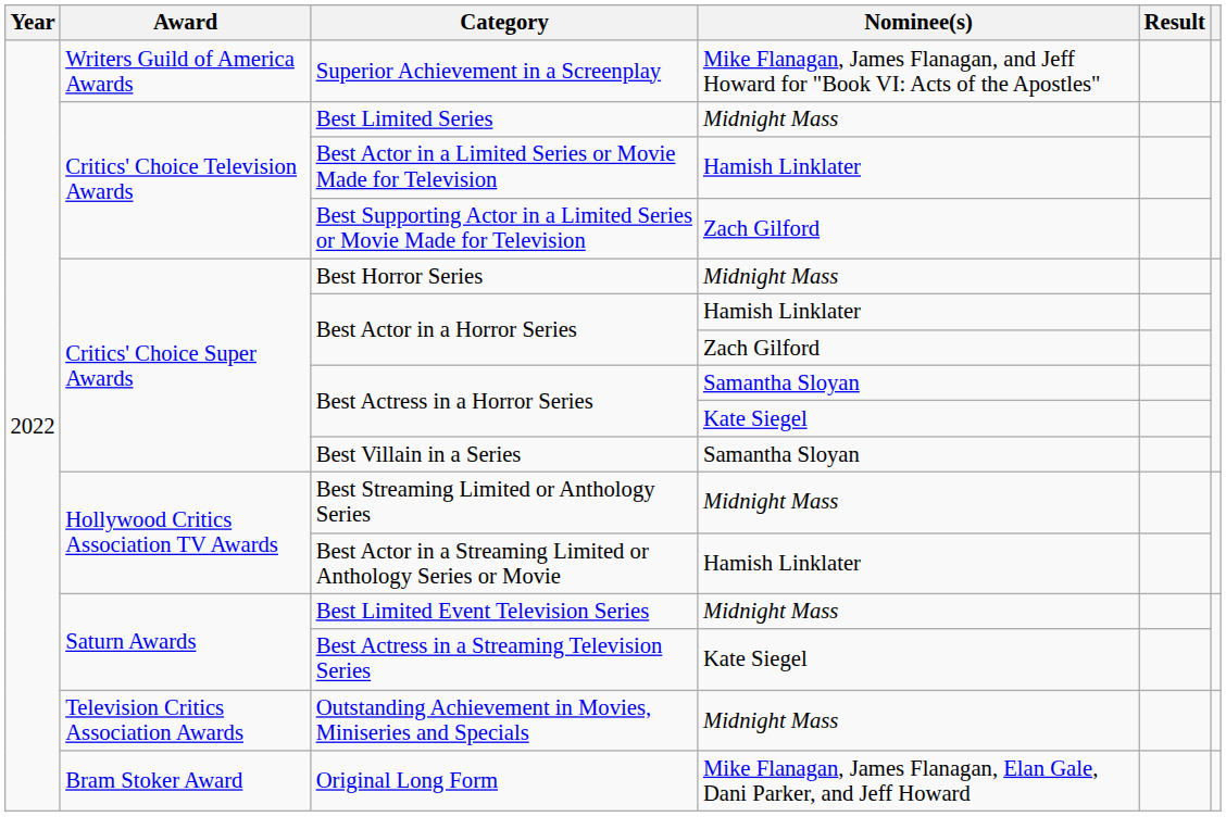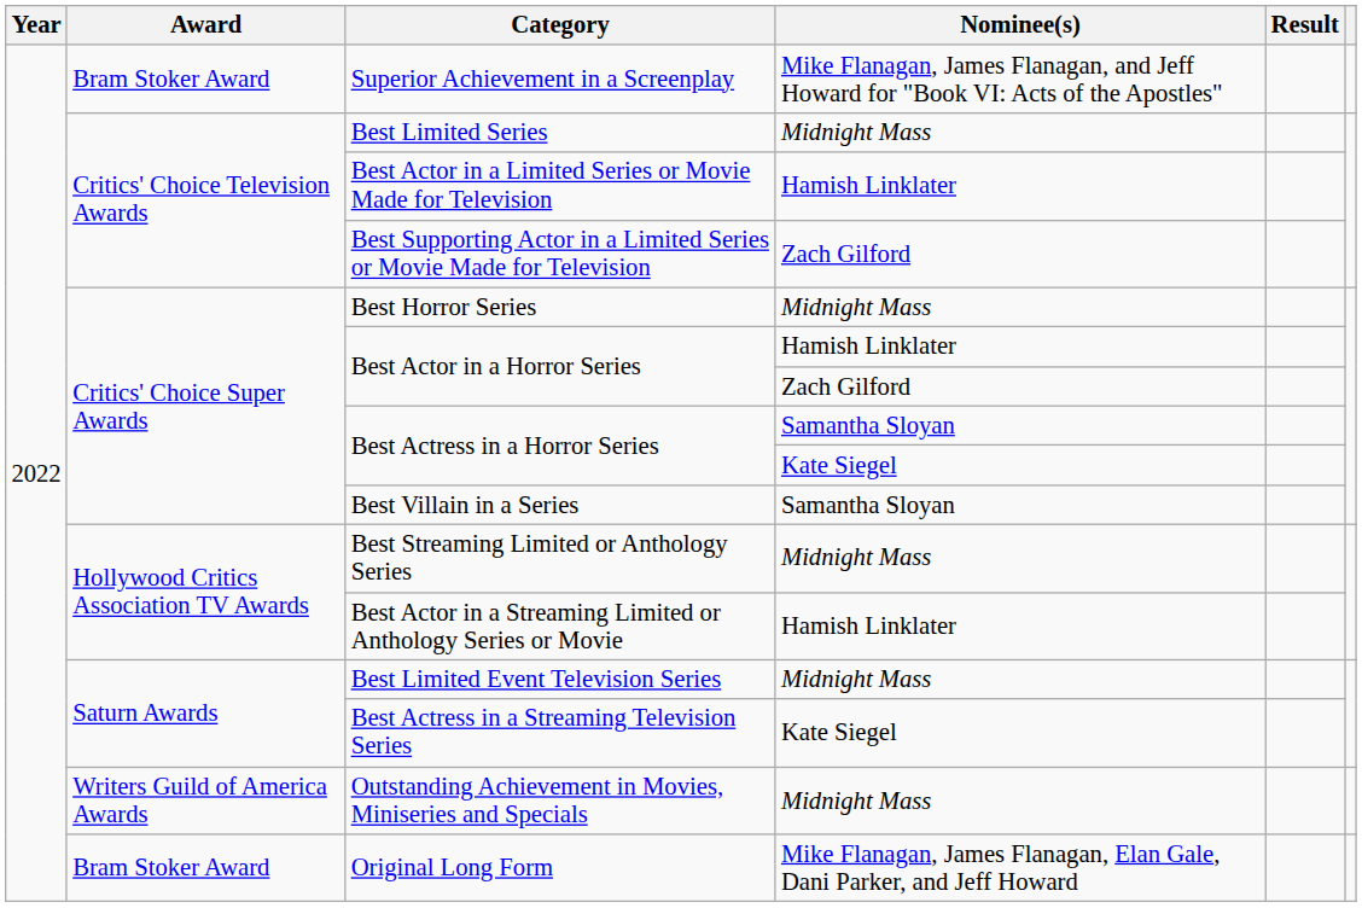 <table class="wikitable sortable">
 <tr>
 <th>Year</th>
 <th>Award</th>
 <th>Category</th>
 <th>Nominee(s)</th>
 <th>Result</th>
 <th></th>
 </tr>
 <tr>
 <td rowspan="16" style="text-align:center;">2022</td>
-<td><a href='#'>Writers Guild of America Awards</a></td>
+<td><a href='#'>Bram Stoker Award</a></td>
 <td><a href='#'>Superior Achievement in a Screenplay</a></td>
 <td><a href='#'>Mike Flanagan</a>, James Flanagan, and Jeff Howard for "Book VI: Acts of the Apostles"</td>
 <td></td>
 <td style="text-align:center;"></td>
 </tr>
 <tr>
 <td rowspan="3"><a href='#'>Critics' Choice Television Awards</a></td>
 <td><a href='#'>Best Limited Series</a></td>
 <td><em>Midnight Mass</em></td>
 <td></td>
 <td style="text-align:center;" rowspan="3"></td>
 </tr>
 <tr>
 <td><a href='#'>Best Actor in a Limited Series or Movie Made for Television</a></td>
 <td><a href='#'>Hamish Linklater</a></td>
 <td></td>
 </tr>
 <tr>
 <td><a href='#'>Best Supporting Actor in a Limited Series or Movie Made for Television</a></td>
 <td><a href='#'>Zach Gilford</a></td>
 <td></td>
 </tr>
 <tr>
 <td rowspan="6"><a href='#'>Critics' Choice Super Awards</a></td>
 <td>Best Horror Series</td>
 <td><em>Midnight Mass</em></td>
 <td></td>
 <td style="text-align:center;" rowspan="6"></td>
 </tr>
 <tr>
 <td rowspan="2">Best Actor in a Horror Series</td>
 <td>Hamish Linklater</td>
 <td></td>
 </tr>
 <tr>
 <td>Zach Gilford</td>
 <td></td>
 </tr>
 <tr>
 <td rowspan="2">Best Actress in a Horror Series</td>
 <td><a href='#'>Samantha Sloyan</a></td>
 <td></td>
 </tr>
 <tr>
 <td><a href='#'>Kate Siegel</a></td>
 <td></td>
 </tr>
 <tr>
 <td>Best Villain in a Series</td>
 <td>Samantha Sloyan</td>
 <td></td>
 </tr>
 <tr>
 <td rowspan="2"><a href='#'>Hollywood Critics Association TV Awards</a></td>
 <td>Best Streaming Limited or Anthology Series</td>
 <td><em>Midnight Mass</em></td>
 <td></td>
 <td rowspan="2" style="text-align:center;"></td>
 </tr>
 <tr>
 <td>Best Actor in a Streaming Limited or Anthology Series or Movie</td>
 <td>Hamish Linklater</td>
 <td></td>
 </tr>
 <tr>
 <td rowspan="2"><a href='#'>Saturn Awards</a></td>
 <td><a href='#'>Best Limited Event Television Series</a></td>
 <td><em>Midnight Mass</em></td>
 <td></td>
 <td rowspan="2" style="text-align:center;"></td>
 </tr>
 <tr>
 <td><a href='#'>Best Actress in a Streaming Television Series</a></td>
 <td>Kate Siegel</td>
 <td></td>
 </tr>
 <tr>
-<td><a href='#'>Television Critics Association Awards</a></td>
+<td><a href='#'>Writers Guild of America Awards</a></td>
 <td><a href='#'>Outstanding Achievement in Movies, Miniseries and Specials</a></td>
 <td><em>Midnight Mass</em></td>
 <td></td>
 <td style="text-align:center;"></td>
 </tr>
 <tr>
 <td><a href='#'>Bram Stoker Award</a></td>
 <td><a href='#'>Original Long Form</a></td>
 <td><a href='#'>Mike Flanagan</a>, James Flanagan, <a href='#'>Elan Gale</a>, Dani Parker, and Jeff Howard</td>
 <td></td>
 <td style="text-align:center;"></td>
 </tr>
 </table>
